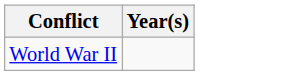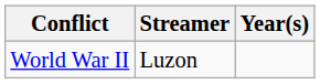 <table class="wikitable" align="left">
 <tr bgcolor="#efefef">
 <th>Conflict</th>
+<th>Streamer</th>
 <th>Year(s)</th>
 </tr>
 <tr>
 <td><a href='#'>World War II</a></td>
+<td>Luzon</td>
 <td></td>
 </tr>
 </table>
